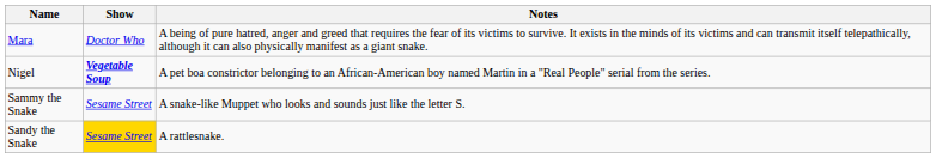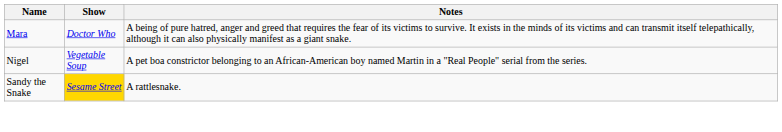 <table class="wikitable sortable">
 <tr>
 <th>Name</th>
 <th>Show</th>
 <th>Notes</th>
 </tr>
 <tr>
 <td><a href='#'>Mara</a></td>
 <td><em><a href='#'>Doctor Who</a></em></td>
 <td>A being of pure hatred, anger and greed that requires the fear of its victims to survive. It exists in the minds of its victims and can transmit itself telepathically, although it can also physically manifest as a giant snake.</td>
 </tr>
 <tr>
 <td>Nigel</td>
-<td><strong><em><a href='#'>Vegetable Soup</a></em></strong></td>
+<td><em><a href='#'>Vegetable Soup</a></em></td>
 <td>A pet boa constrictor belonging to an African-American boy named Martin in a "Real People" serial from the series.</td>
-</tr>
-<tr>
-<td>Sammy the Snake</td>
-<td><em><a href='#'>Sesame Street</a></em></td>
-<td>A snake-like Muppet who looks and sounds just like the letter S.</td>
 </tr>
 <tr>
 <td>Sandy the Snake</td>
 <td style="background: gold;"><em><a href='#'>Sesame Street</a></em></td>
 <td>A rattlesnake.</td>
 </tr>
 </table>
